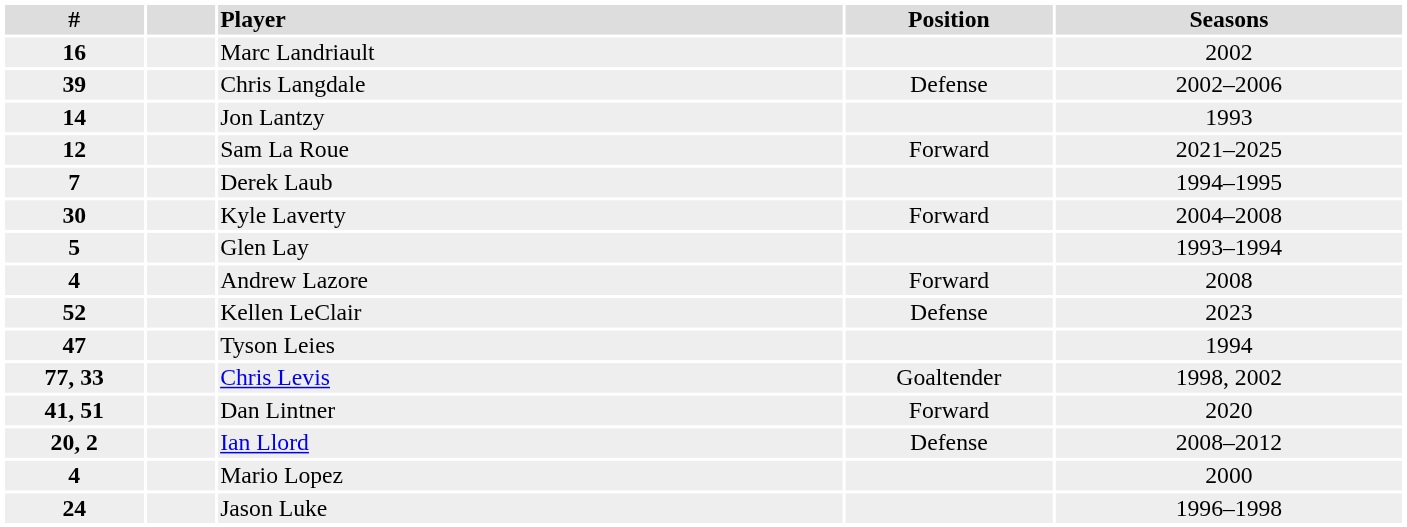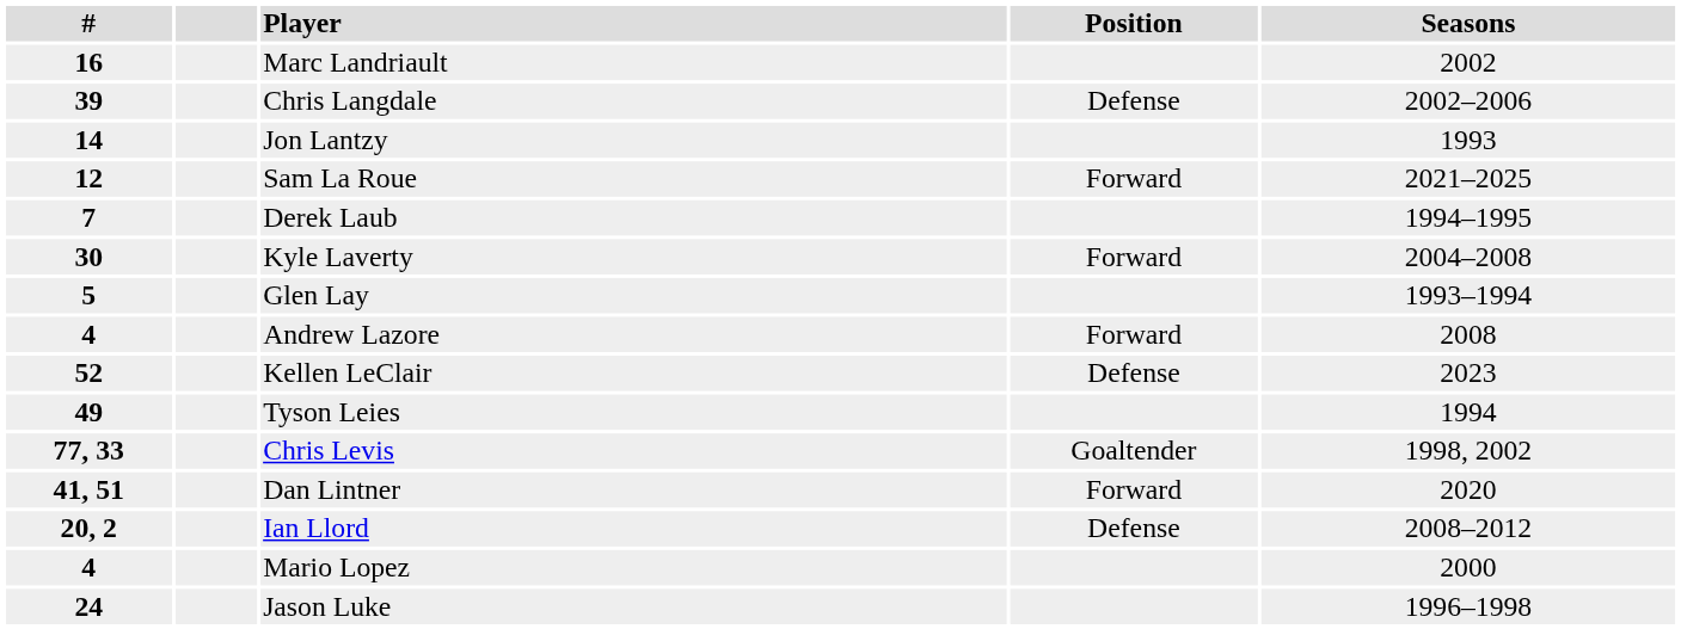 <table width=75%>
 <tr bgcolor="#dddddd">
 <th width=10%>#</th>
 <th width=5%></th>
 <td align=left!!width=10%><strong>Player</strong></td>
 <th width=15%>Position</th>
 <th width=25%>Seasons</th>
 </tr>
 <tr bgcolor="#eeeeee">
 <td align=center><strong>16</strong></td>
 <td align=center></td>
 <td>Marc Landriault</td>
 <td align=center></td>
 <td align=center>2002</td>
 </tr>
 <tr bgcolor="#eeeeee">
 <td align=center><strong>39</strong></td>
 <td align=center></td>
 <td>Chris Langdale</td>
 <td align=center>Defense</td>
 <td align=center>2002–2006</td>
 </tr>
 <tr bgcolor="#eeeeee">
 <td align=center><strong>14</strong></td>
 <td align=center></td>
 <td>Jon Lantzy</td>
 <td align=center></td>
 <td align=center>1993</td>
 </tr>
 <tr bgcolor="#eeeeee">
 <td align=center><strong>12</strong></td>
 <td align=center></td>
 <td>Sam La Roue</td>
 <td align=center>Forward</td>
 <td align=center>2021–2025</td>
 </tr>
 <tr bgcolor="#eeeeee">
 <td align=center><strong>7</strong></td>
 <td align=center></td>
 <td>Derek Laub</td>
 <td align=center></td>
 <td align=center>1994–1995</td>
 </tr>
 <tr bgcolor="#eeeeee">
 <td align=center><strong>30</strong></td>
 <td align=center></td>
 <td>Kyle Laverty</td>
 <td align=center>Forward</td>
 <td align=center>2004–2008</td>
 </tr>
 <tr bgcolor="#eeeeee">
 <td align=center><strong>5</strong></td>
 <td align=center></td>
 <td>Glen Lay</td>
 <td align=center></td>
 <td align=center>1993–1994</td>
 </tr>
 <tr bgcolor="#eeeeee">
 <td align=center><strong>4</strong></td>
 <td align=center></td>
 <td>Andrew Lazore</td>
 <td align=center>Forward</td>
 <td align=center>2008</td>
 </tr>
 <tr bgcolor="#eeeeee">
 <td align=center><strong>52</strong></td>
 <td align=center></td>
 <td>Kellen LeClair</td>
 <td align=center>Defense</td>
 <td align=center>2023</td>
 </tr>
 <tr bgcolor="#eeeeee">
-<td align=center><strong>47</strong></td>
+<td align=center><strong>49</strong></td>
 <td align=center></td>
 <td>Tyson Leies</td>
 <td align=center></td>
 <td align=center>1994</td>
 </tr>
 <tr bgcolor="#eeeeee">
 <td align=center><strong>77, 33</strong></td>
 <td align=center></td>
 <td><a href='#'>Chris Levis</a></td>
 <td align=center>Goaltender</td>
 <td align=center>1998, 2002</td>
 </tr>
 <tr bgcolor="#eeeeee">
 <td align=center><strong>41, 51</strong></td>
 <td align=center></td>
 <td>Dan Lintner</td>
 <td align=center>Forward</td>
 <td align=center>2020</td>
 </tr>
 <tr bgcolor="#eeeeee">
 <td align=center><strong>20, 2</strong></td>
 <td align=center></td>
 <td><a href='#'>Ian Llord</a></td>
 <td align=center>Defense</td>
 <td align=center>2008–2012</td>
 </tr>
 <tr bgcolor="#eeeeee">
 <td align=center><strong>4</strong></td>
 <td align=center></td>
 <td>Mario Lopez</td>
 <td align=center></td>
 <td align=center>2000</td>
 </tr>
 <tr bgcolor="#eeeeee">
 <td align=center><strong>24</strong></td>
 <td align=center></td>
 <td>Jason Luke</td>
 <td align=center></td>
 <td align=center>1996–1998</td>
 </tr>
 </table>
